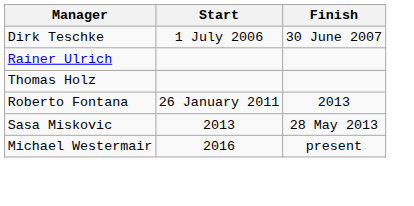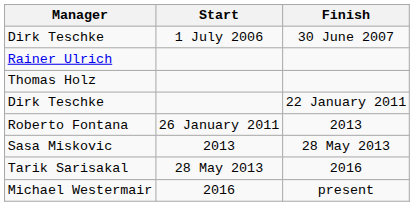 <table class="wikitable">
 <tr>
 <th>Manager</th>
 <th>Start</th>
 <th>Finish</th>
 </tr>
 <tr align="center">
 <td align="left">Dirk Teschke</td>
 <td>1 July 2006</td>
 <td>30 June 2007</td>
 </tr>
 <tr align="center">
 <td align="left"><a href='#'>Rainer Ulrich</a></td>
 <td></td>
 <td></td>
 </tr>
 <tr align="center">
 <td align="left">Thomas Holz</td>
 <td></td>
 <td></td>
 </tr>
 <tr align="center">
+<td align="left">Dirk Teschke</td>
+<td></td>
+<td>22 January 2011</td>
+</tr>
+<tr align="center">
 <td align="left">Roberto Fontana</td>
 <td>26 January 2011</td>
 <td>2013</td>
 </tr>
 <tr align="center">
 <td align="left">Sasa Miskovic</td>
 <td>2013</td>
 <td>28 May 2013</td>
 </tr>
 <tr align="center">
+<td align="left">Tarik Sarisakal</td>
+<td>28 May 2013</td>
+<td>2016</td>
+</tr>
+<tr align="center">
 <td align="left">Michael Westermair</td>
 <td>2016</td>
 <td>present</td>
 </tr>
 </table>
